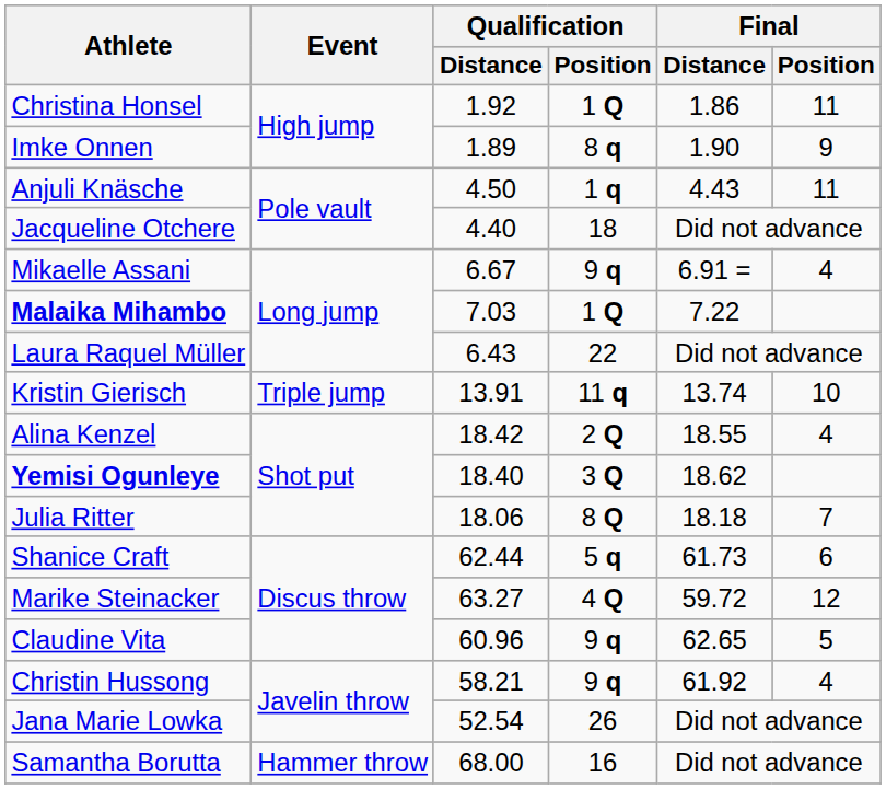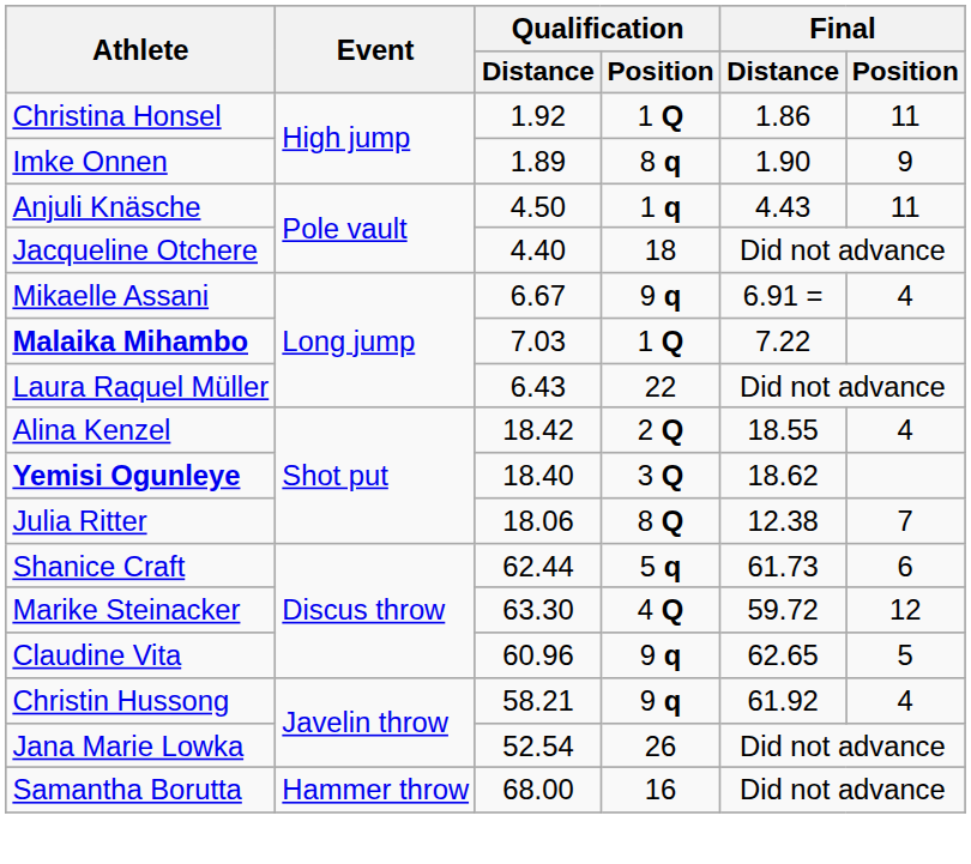 <table class=wikitable style=font-size:90%>
 <tr>
 <th rowspan=2>Athlete</th>
 <th rowspan=2>Event</th>
 <th colspan=2>Qualification</th>
 <th colspan=2>Final</th>
 </tr>
 <tr style=font-size:95%>
 <th>Distance</th>
 <th>Position</th>
 <th>Distance</th>
 <th>Position</th>
 </tr>
 <tr align=center>
 <td align=left><a href='#'>Christina Honsel</a></td>
 <td align=left rowspan=2><a href='#'>High jump</a></td>
 <td>1.92</td>
 <td>1 <strong>Q</strong></td>
 <td>1.86</td>
 <td>11</td>
 </tr>
 <tr align=center>
 <td align=left><a href='#'>Imke Onnen</a></td>
 <td>1.89</td>
 <td>8 <strong>q</strong></td>
 <td>1.90</td>
 <td>9</td>
 </tr>
 <tr align=center>
 <td align=left><a href='#'>Anjuli Knäsche</a></td>
 <td align=left rowspan=2><a href='#'>Pole vault</a></td>
 <td>4.50</td>
 <td>1 <strong>q</strong></td>
 <td>4.43</td>
 <td>11</td>
 </tr>
 <tr align=center>
 <td align=left><a href='#'>Jacqueline Otchere</a></td>
 <td>4.40</td>
 <td>18</td>
 <td colspan=2>Did not advance</td>
 </tr>
 <tr align=center>
 <td align=left><a href='#'>Mikaelle Assani</a></td>
 <td align=left rowspan=3><a href='#'>Long jump</a></td>
 <td>6.67</td>
 <td>9 <strong>q</strong></td>
 <td>6.91 =</td>
 <td>4</td>
 </tr>
 <tr align=center>
 <td align=left><strong><a href='#'>Malaika Mihambo</a></strong></td>
 <td>7.03 </td>
 <td>1 <strong>Q</strong></td>
 <td>7.22 </td>
 <td></td>
 </tr>
 <tr align=center>
 <td align=left><a href='#'>Laura Raquel Müller</a></td>
 <td>6.43</td>
 <td>22</td>
 <td colspan=2>Did not advance</td>
 </tr>
 <tr align=center>
-<td align=left><a href='#'>Kristin Gierisch</a></td>
-<td align=left><a href='#'>Triple jump</a></td>
-<td>13.91 </td>
-<td>11 <strong>q</strong></td>
-<td>13.74</td>
-<td>10</td>
-</tr>
-<tr align=center>
 <td align=left><a href='#'>Alina Kenzel</a></td>
 <td align=left rowspan=3><a href='#'>Shot put</a></td>
 <td>18.42</td>
 <td>2 <strong>Q</strong></td>
 <td>18.55</td>
 <td>4</td>
 </tr>
 <tr align=center>
 <td align=left><strong><a href='#'>Yemisi Ogunleye</a></strong></td>
 <td>18.40</td>
 <td>3 <strong>Q</strong></td>
 <td>18.62</td>
 <td></td>
 </tr>
 <tr align=center>
 <td align=left><a href='#'>Julia Ritter</a></td>
 <td>18.06</td>
 <td>8 <strong>Q</strong></td>
-<td>18.18</td>
+<td>12.38</td>
 <td>7</td>
 </tr>
 <tr align=center>
 <td align=left><a href='#'>Shanice Craft</a></td>
 <td align=left rowspan=3><a href='#'>Discus throw</a></td>
 <td>62.44</td>
 <td>5 <strong>q</strong></td>
 <td>61.73</td>
 <td>6</td>
 </tr>
 <tr align=center>
 <td align=left><a href='#'>Marike Steinacker</a></td>
-<td>63.27</td>
+<td>63.30</td>
 <td>4 <strong>Q</strong></td>
 <td>59.72</td>
 <td>12</td>
 </tr>
 <tr align=center>
 <td align=left><a href='#'>Claudine Vita</a></td>
 <td>60.96</td>
 <td>9 <strong>q</strong></td>
 <td>62.65</td>
 <td>5</td>
 </tr>
 <tr align=center>
 <td align=left><a href='#'>Christin Hussong</a></td>
 <td align=left rowspan=2><a href='#'>Javelin throw</a></td>
 <td>58.21</td>
 <td>9 <strong>q</strong></td>
 <td>61.92 </td>
 <td>4</td>
 </tr>
 <tr align=center>
 <td align=left><a href='#'>Jana Marie Lowka</a></td>
 <td>52.54</td>
 <td>26</td>
 <td colspan=2>Did not advance</td>
 </tr>
 <tr align=center>
 <td align=left><a href='#'>Samantha Borutta</a></td>
 <td align=left><a href='#'>Hammer throw</a></td>
 <td>68.00</td>
 <td>16</td>
 <td colspan=2>Did not advance</td>
 </tr>
 </table>
